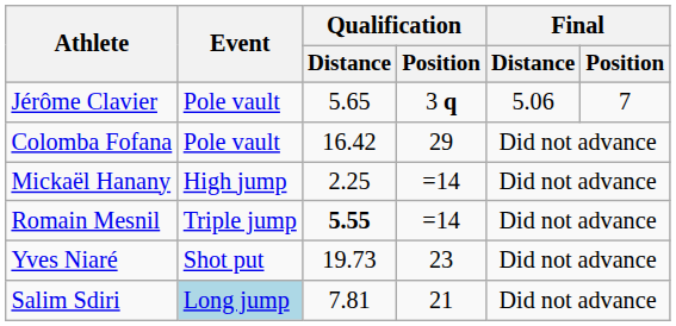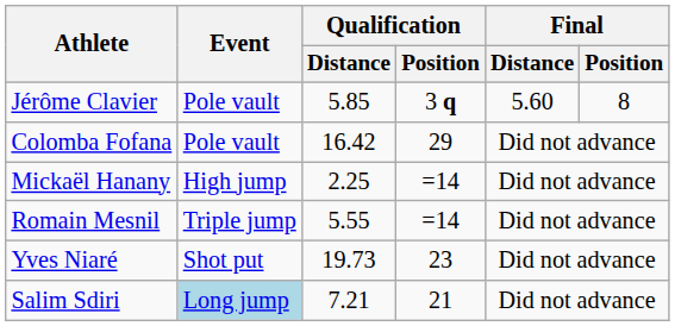 <table class=wikitable style="font-size:90%">
 <tr>
 <th rowspan="2">Athlete</th>
 <th rowspan="2">Event</th>
 <th colspan="2">Qualification</th>
 <th colspan="2">Final</th>
 </tr>
 <tr style="font-size:95%">
 <th>Distance</th>
 <th>Position</th>
 <th>Distance</th>
 <th>Position</th>
 </tr>
 <tr align=center>
 <td align=left><a href='#'>Jérôme Clavier</a></td>
 <td align=left><a href='#'>Pole vault</a></td>
-<td>5.65</td>
+<td>5.85</td>
 <td>3 <strong>q</strong></td>
-<td>5.06</td>
-<td>7</td>
+<td>5.60</td>
+<td>8</td>
 </tr>
 <tr align=center>
 <td align=left><a href='#'>Colomba Fofana</a></td>
 <td align=left><a href='#'>Pole vault</a></td>
 <td>16.42</td>
 <td>29</td>
 <td colspan=2>Did not advance</td>
 </tr>
 <tr align=center>
 <td align=left><a href='#'>Mickaël Hanany</a></td>
 <td align=left><a href='#'>High jump</a></td>
 <td>2.25</td>
 <td>=14</td>
 <td colspan=2>Did not advance</td>
 </tr>
 <tr align=center>
 <td align=left><a href='#'>Romain Mesnil</a></td>
 <td align=left><a href='#'>Triple jump</a></td>
-<td><strong>5.55</strong></td>
+<td>5.55</td>
 <td>=14</td>
 <td colspan=2>Did not advance</td>
 </tr>
 <tr align=center>
 <td align=left><a href='#'>Yves Niaré</a></td>
 <td align=left><a href='#'>Shot put</a></td>
 <td>19.73</td>
 <td>23</td>
 <td colspan=2>Did not advance</td>
 </tr>
 <tr align=center>
 <td align=left><a href='#'>Salim Sdiri</a></td>
 <td align=left style="background: lightblue;"><a href='#'>Long jump</a></td>
-<td>7.81</td>
+<td>7.21</td>
 <td>21</td>
 <td colspan=2>Did not advance</td>
 </tr>
 </table>
